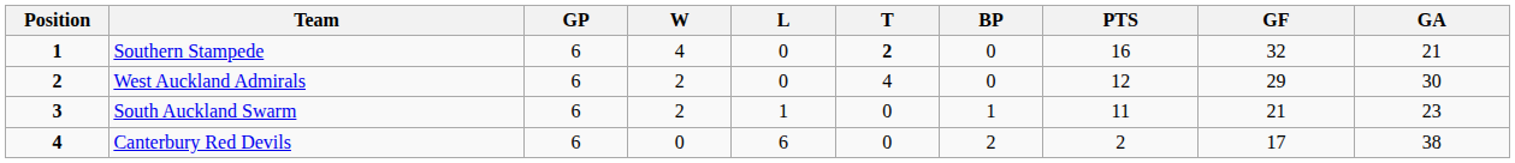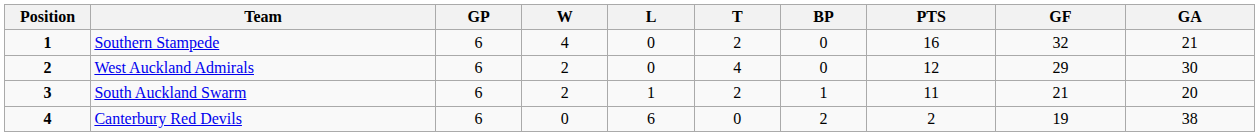 <table class="wikitable">
 <tr>
 <th bgcolor="#DDDDFF" width="5%">Position</th>
 <th bgcolor="#DDDDFF" width="20%">Team</th>
 <th bgcolor="#DDDDFF" width="5%">GP</th>
 <th bgcolor="#DDDDFF" width="5%">W</th>
 <th bgcolor="#DDDDFF" width="5%">L</th>
 <th bgcolor="#DDDDFF" width="5%">T</th>
 <th bgcolor="#DDDDFF" width="5%">BP</th>
 <th bgcolor="#DDDDFF" width="7.5%">PTS</th>
 <th bgcolor="#DDDDFF" width="7.5%">GF</th>
 <th bgcolor="#DDDDFF" width="7.5%">GA</th>
 </tr>
 <tr align="center">
 <td><strong>1</strong></td>
 <td align="left"><a href='#'>Southern Stampede</a></td>
 <td>6</td>
 <td>4</td>
 <td>0</td>
-<td><strong>2</strong></td>
+<td>2</td>
 <td>0</td>
 <td>16</td>
 <td>32</td>
 <td>21</td>
 </tr>
 <tr align="center">
 <td><strong>2</strong></td>
 <td align="left"><a href='#'>West Auckland Admirals</a></td>
 <td>6</td>
 <td>2</td>
 <td>0</td>
 <td>4</td>
 <td>0</td>
 <td>12</td>
 <td>29</td>
 <td>30</td>
 </tr>
 <tr align="center">
 <td><strong>3</strong></td>
 <td align="left"><a href='#'>South Auckland Swarm</a></td>
 <td>6</td>
 <td>2</td>
 <td>1</td>
-<td>0</td>
+<td>2</td>
 <td>1</td>
 <td>11</td>
 <td>21</td>
-<td>23</td>
+<td>20</td>
 </tr>
 <tr align="center">
 <td><strong>4</strong></td>
 <td align="left"><a href='#'>Canterbury Red Devils</a></td>
 <td>6</td>
 <td>0</td>
 <td>6</td>
 <td>0</td>
 <td>2</td>
 <td>2</td>
-<td>17</td>
+<td>19</td>
 <td>38</td>
 </tr>
 <tr align="center">
 </tr>
 </table>
